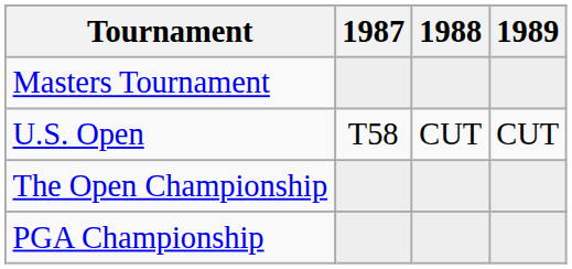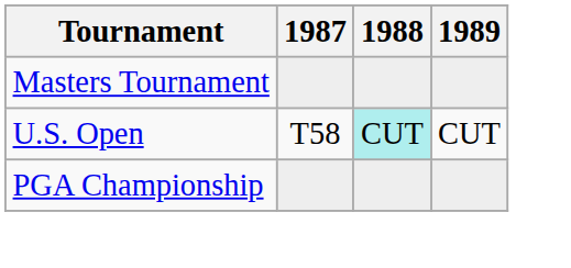 <table class="wikitable" style="font-size:95%;text-align:center;">
 <tr>
 <th>Tournament</th>
 <th>1987</th>
 <th>1988</th>
 <th>1989</th>
 </tr>
 <tr>
 <td align=left><a href='#'>Masters Tournament</a></td>
 <td style="background:#eeeeee;"></td>
 <td style="background:#eeeeee;"></td>
 <td style="background:#eeeeee;"></td>
 </tr>
 <tr>
 <td align=left><a href='#'>U.S. Open</a></td>
 <td>T58</td>
+<td style="background: paleturquoise;">CUT</td>
 <td>CUT</td>
-<td>CUT</td>
-</tr>
-<tr>
-<td align=left><a href='#'>The Open Championship</a></td>
-<td style="background:#eeeeee;"></td>
-<td style="background:#eeeeee;"></td>
-<td style="background:#eeeeee;"></td>
 </tr>
 <tr>
 <td align=left><a href='#'>PGA Championship</a></td>
 <td style="background:#eeeeee;"></td>
 <td style="background:#eeeeee;"></td>
 <td style="background:#eeeeee;"></td>
 </tr>
 </table>
